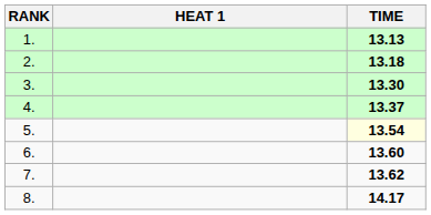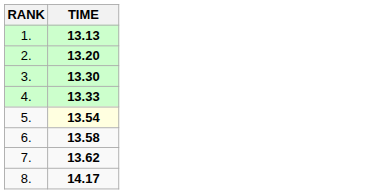 <table class="wikitable" style="border-collapse: collapse; font-size: 90%;">
 <tr>
 <th>RANK</th>
-<th style="width: 20em">HEAT 1</th>
 <th style="width: 5em">TIME</th>
 </tr>
 <tr style="background:#ccffcc;">
 <td align="center">1.</td>
-<td></td>
 <td align="center"><strong>13.13</strong></td>
 </tr>
 <tr style="background:#ccffcc;">
 <td align="center">2.</td>
-<td></td>
-<td align="center"><strong>13.18</strong></td>
+<td align="center"><strong>13.20</strong></td>
 </tr>
 <tr style="background:#ccffcc;">
 <td align="center">3.</td>
-<td></td>
 <td align="center"><strong>13.30</strong></td>
 </tr>
 <tr style="background:#ccffcc;">
 <td align="center">4.</td>
-<td></td>
-<td align="center"><strong>13.37</strong></td>
+<td align="center"><strong>13.33</strong></td>
 </tr>
 <tr>
 <td align="center">5.</td>
-<td></td>
 <td align="center" style="background: lightyellow;"><strong>13.54</strong></td>
 </tr>
 <tr>
 <td align="center">6.</td>
-<td></td>
-<td align="center"><strong>13.60</strong></td>
+<td align="center"><strong>13.58</strong></td>
 </tr>
 <tr>
 <td align="center">7.</td>
-<td></td>
 <td align="center"><strong>13.62</strong></td>
 </tr>
 <tr>
 <td align="center">8.</td>
-<td></td>
 <td align="center"><strong>14.17</strong></td>
 </tr>
 </table>
